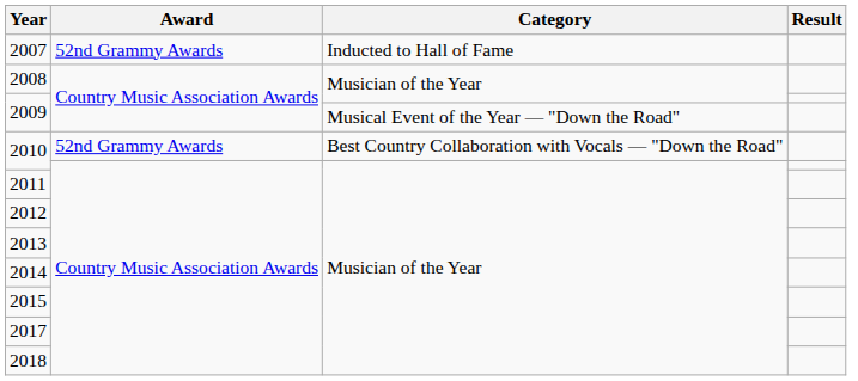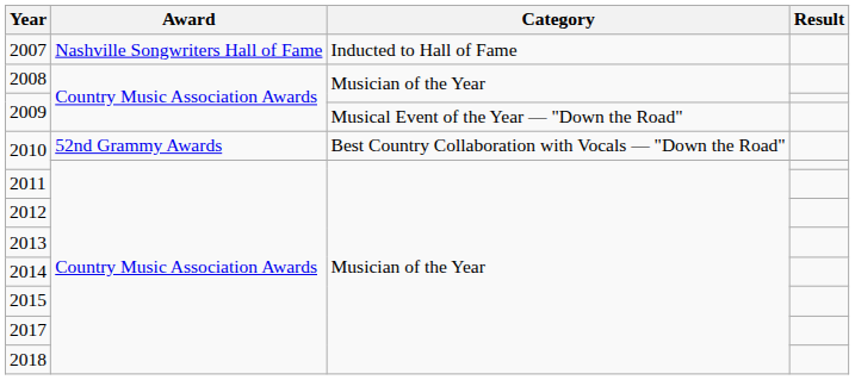 <table class="wikitable">
 <tr>
 <th>Year</th>
 <th>Award</th>
 <th>Category</th>
 <th>Result</th>
 </tr>
 <tr>
 <td>2007</td>
-<td><a href='#'>52nd Grammy Awards</a></td>
+<td><a href='#'>Nashville Songwriters Hall of Fame</a></td>
 <td>Inducted to Hall of Fame</td>
 <td></td>
 </tr>
 <tr>
 <td>2008</td>
 <td rowspan="3"><a href='#'>Country Music Association Awards</a></td>
 <td rowspan="2">Musician of the Year</td>
 <td></td>
 </tr>
 <tr>
 <td rowspan="2">2009</td>
 <td></td>
 </tr>
 <tr>
 <td>Musical Event of the Year — "Down the Road"</td>
 <td></td>
 </tr>
 <tr>
 <td rowspan=2>2010</td>
 <td><a href='#'>52nd Grammy Awards</a></td>
 <td>Best Country Collaboration with Vocals — "Down the Road"</td>
 <td></td>
 </tr>
 <tr>
 <td rowspan=8><a href='#'>Country Music Association Awards</a></td>
 <td rowspan=8>Musician of the Year</td>
 <td></td>
 </tr>
 <tr>
 <td>2011</td>
 <td></td>
 </tr>
 <tr>
 <td>2012</td>
 <td></td>
 </tr>
 <tr>
 <td>2013</td>
 <td></td>
 </tr>
 <tr>
 <td>2014</td>
 <td></td>
 </tr>
 <tr>
 <td>2015</td>
 <td></td>
 </tr>
 <tr>
 <td>2017</td>
 <td></td>
 </tr>
 <tr>
 <td>2018</td>
 <td></td>
 </tr>
 </table>
